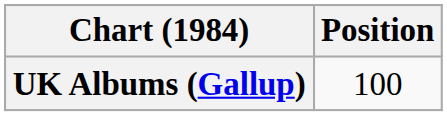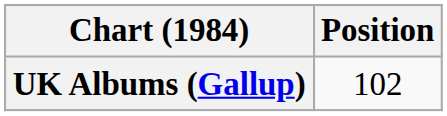 <table class="wikitable plainrowheaders" style="text-align:center">
 <tr>
 <th scope="col">Chart (1984)</th>
 <th scope="col">Position</th>
 </tr>
 <tr>
 <th scope="row">UK Albums (<a href='#'>Gallup</a>)</th>
-<td>100</td>
+<td>102</td>
 </tr>
 </table>
